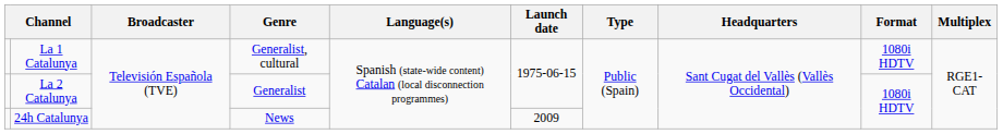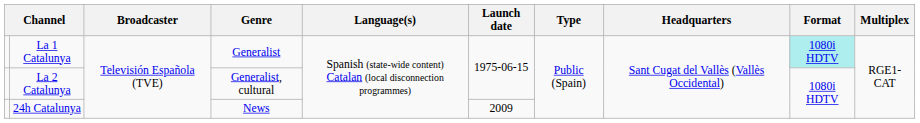 <table class="wikitable toccolours" border="1" cellpadding="3" style="border-collapse:collapse; text-align:center">
 <tr>
 <th colspan="2">Channel</th>
 <th>Broadcaster</th>
 <th>Genre</th>
 <th>Language(s)</th>
 <th>Launch date</th>
 <th>Type</th>
 <th>Headquarters</th>
 <th>Format</th>
 <th>Multiplex</th>
 </tr>
 <tr>
 <td></td>
 <td><a href='#'>La 1 Catalunya</a></td>
 <td rowspan="3"><a href='#'>Televisión Española</a> (TVE)</td>
-<td><a href='#'>Generalist</a>, cultural</td>
+<td><a href='#'>Generalist</a></td>
 <td rowspan="3">Spanish <small>(state-wide content)</small><br><a href='#'>Catalan</a> <small>(local disconnection programmes)</small></td>
 <td rowspan="2">1975-06-15</td>
 <td rowspan="3"><a href='#'>Public</a> (Spain)</td>
 <td rowspan="3"><a href='#'>Sant Cugat del Vallès</a> (<a href='#'>Vallès Occidental</a>)</td>
-<td><a href='#'>1080i</a> <a href='#'>HDTV</a></td>
+<td style="background: paleturquoise;"><a href='#'>1080i</a> <a href='#'>HDTV</a></td>
 <td rowspan="3">RGE1-CAT</td>
 </tr>
 <tr>
 <td></td>
 <td><a href='#'>La 2 Catalunya</a></td>
-<td><a href='#'>Generalist</a></td>
+<td><a href='#'>Generalist</a>, cultural</td>
 <td rowspan="2"><a href='#'>1080i</a> <a href='#'>HDTV</a></td>
 </tr>
 <tr>
 <td></td>
 <td><a href='#'>24h Catalunya</a></td>
 <td><a href='#'>News</a></td>
 <td>2009</td>
 </tr>
 </table>
